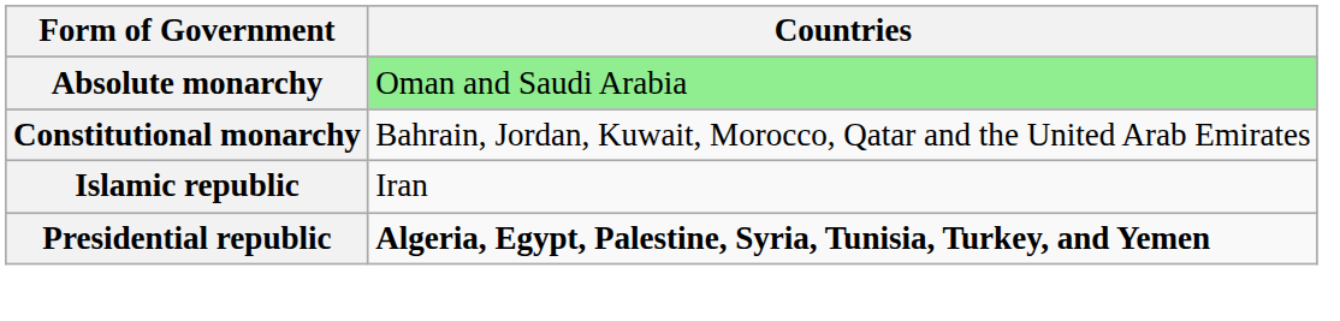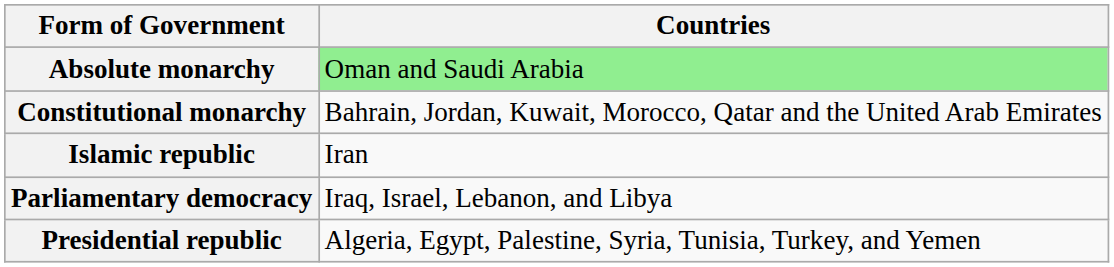 <table class=wikitable>
 <tr>
 <th>Form of Government</th>
 <th>Countries</th>
 </tr>
 <tr>
 <th>Absolute monarchy</th>
 <td style="background: lightgreen;">Oman and Saudi Arabia</td>
 </tr>
 <tr>
 <th>Constitutional monarchy</th>
 <td>Bahrain, Jordan, Kuwait, Morocco, Qatar and the United Arab Emirates</td>
 </tr>
 <tr>
 <th>Islamic republic</th>
 <td>Iran</td>
 </tr>
 <tr>
+<th>Parliamentary democracy</th>
+<td>Iraq, Israel, Lebanon, and Libya</td>
+</tr>
+<tr>
 <th>Presidential republic</th>
-<td><strong>Algeria, Egypt, Palestine, Syria, Tunisia, Turkey, and Yemen</strong></td>
+<td>Algeria, Egypt, Palestine, Syria, Tunisia, Turkey, and Yemen</td>
 </tr>
 </table>
